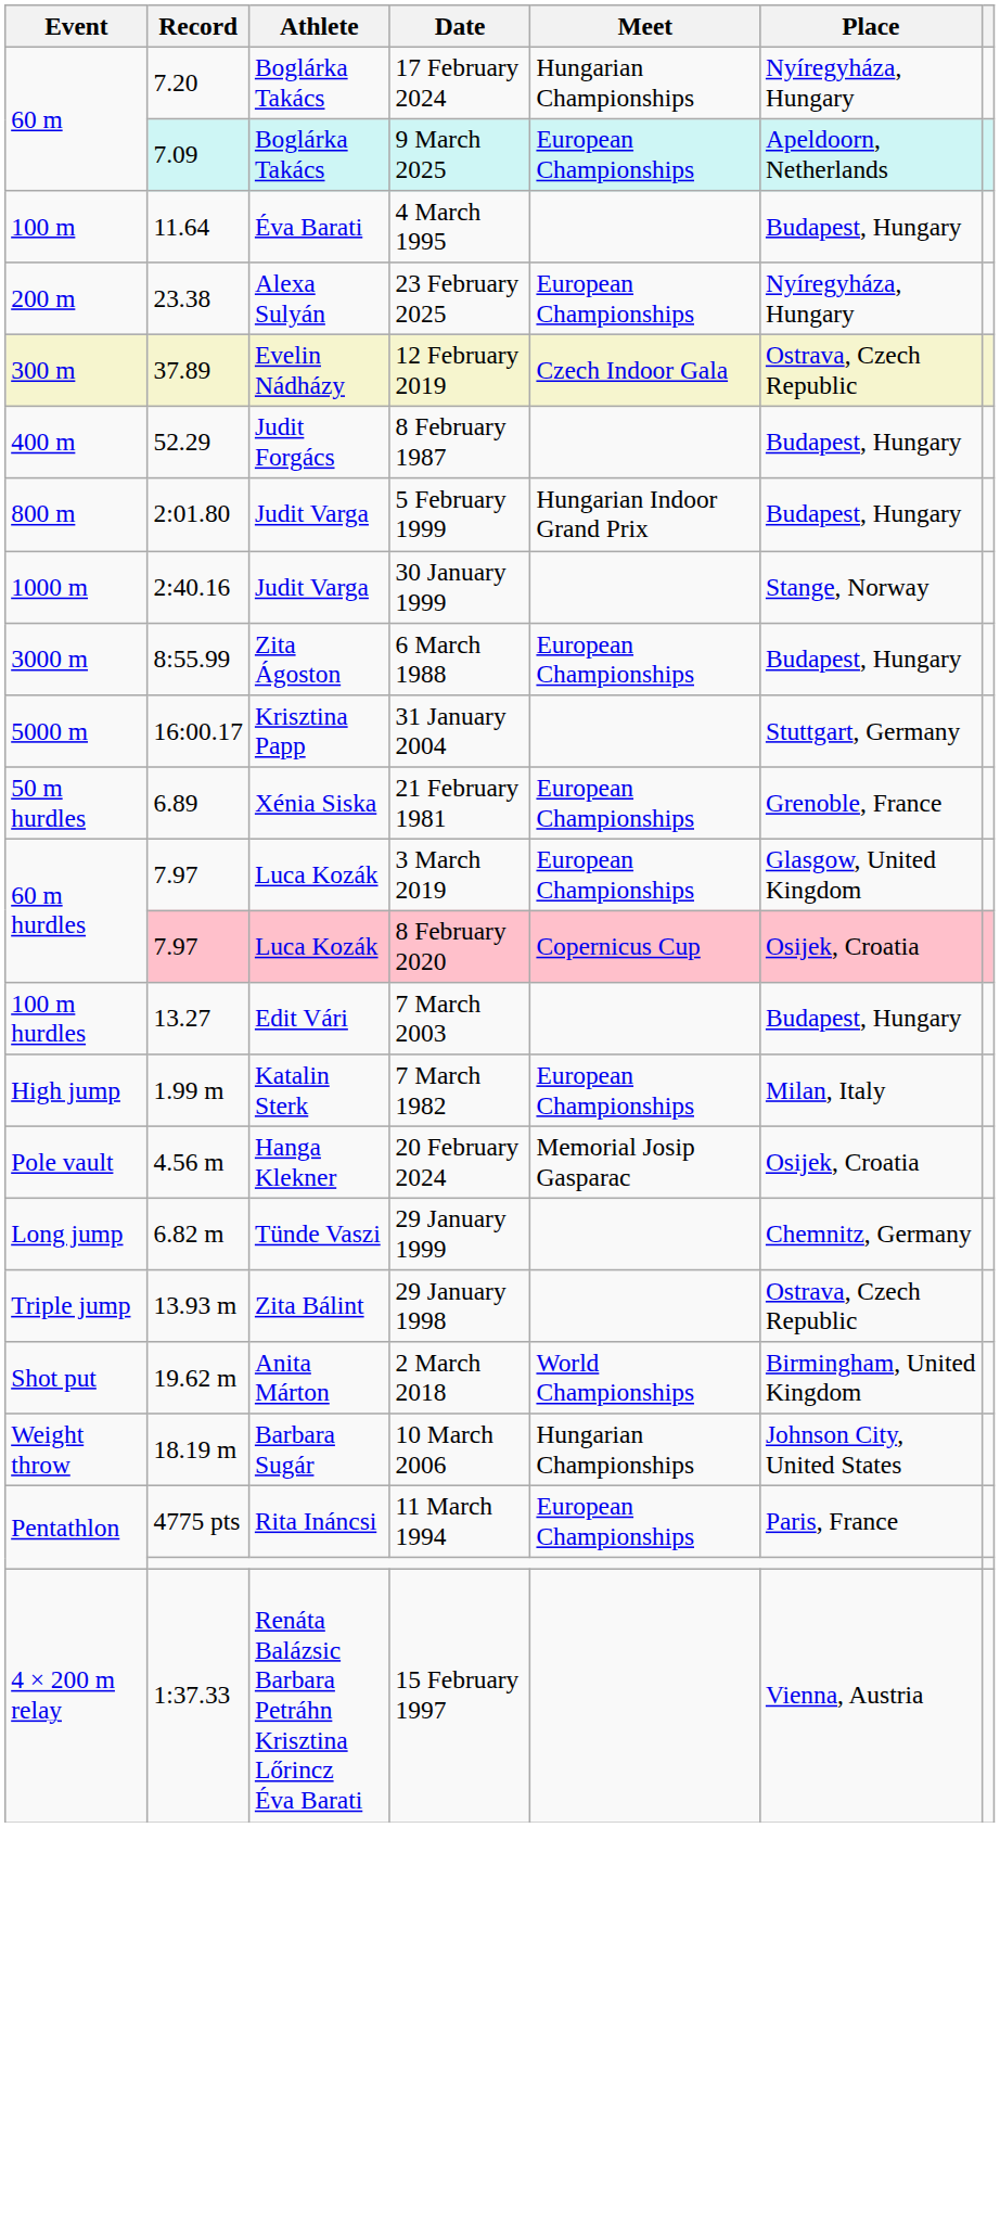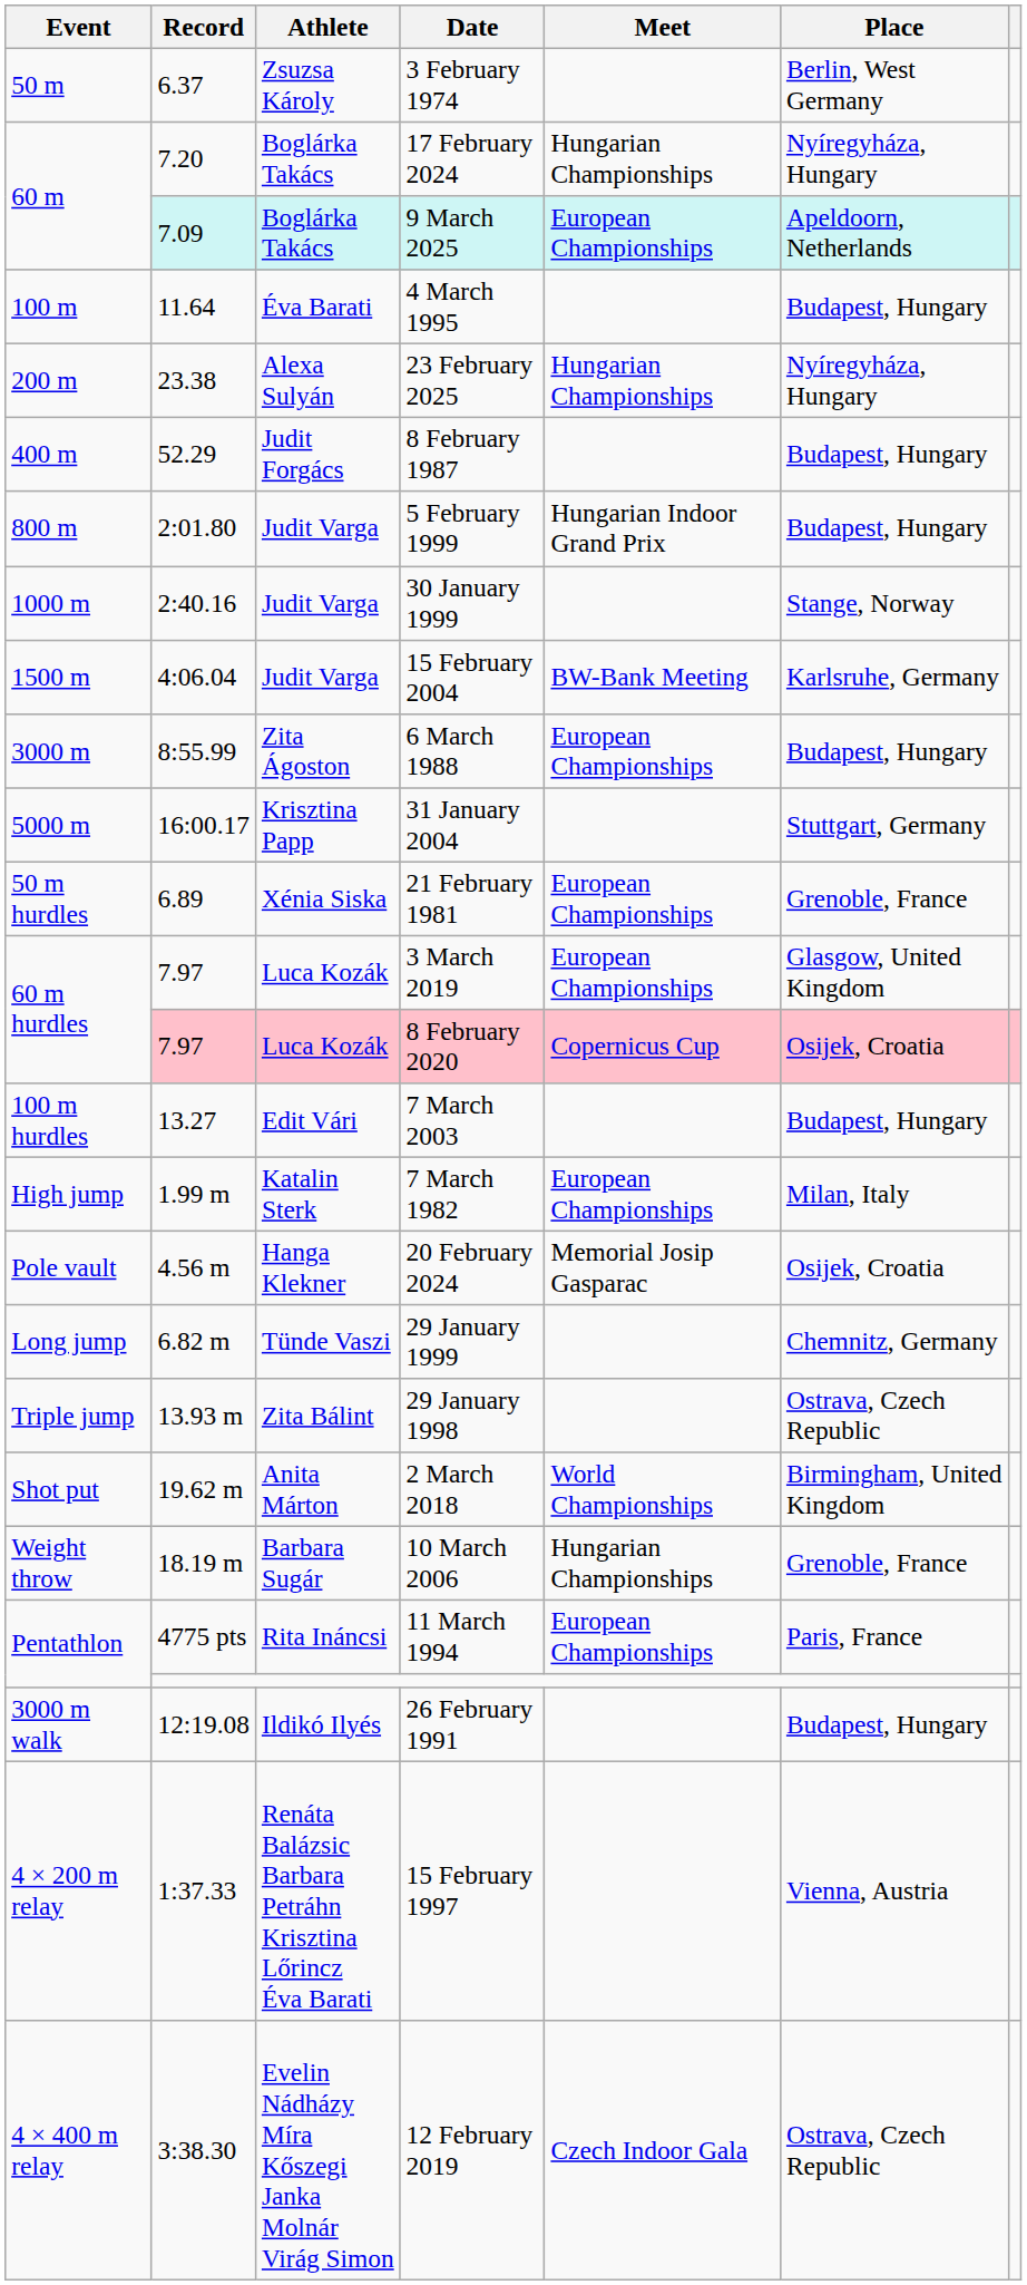 <table class="wikitable" style="font-size:95%; width: 95%;">
 <tr>
 <th>Event</th>
 <th>Record</th>
 <th>Athlete</th>
 <th>Date</th>
 <th>Meet</th>
 <th>Place</th>
 <th></th>
+</tr>
+<tr>
+<td><a href='#'>50 m</a></td>
+<td>6.37</td>
+<td><a href='#'>Zsuzsa Károly</a></td>
+<td>3 February 1974</td>
+<td></td>
+<td><a href='#'>Berlin</a>, West Germany</td>
+<td></td>
 </tr>
 <tr>
 <td rowspan=2><a href='#'>60 m</a></td>
 <td>7.20</td>
 <td><a href='#'>Boglárka Takács</a></td>
 <td>17 February 2024</td>
 <td>Hungarian Championships</td>
 <td><a href='#'>Nyíregyháza</a>, Hungary</td>
 <td></td>
 </tr>
 <tr bgcolor="#CEF6F5">
 <td>7.09</td>
 <td><a href='#'>Boglárka Takács</a></td>
 <td>9 March 2025</td>
 <td><a href='#'>European Championships</a></td>
 <td><a href='#'>Apeldoorn</a>, Netherlands</td>
 <td></td>
 </tr>
 <tr>
 <td><a href='#'>100 m</a></td>
 <td>11.64</td>
 <td><a href='#'>Éva Barati</a></td>
 <td>4 March 1995</td>
 <td></td>
 <td><a href='#'>Budapest</a>, Hungary</td>
 <td></td>
 </tr>
 <tr>
 <td><a href='#'>200 m</a></td>
 <td>23.38</td>
 <td><a href='#'>Alexa Sulyán</a></td>
 <td>23 February 2025</td>
-<td><a href='#'>European Championships</a></td>
+<td><a href='#'>Hungarian Championships</a></td>
 <td><a href='#'>Nyíregyháza</a>, Hungary</td>
-<td></td>
-</tr>
-<tr style="background:#f6F5CE;">
-<td><a href='#'>300 m</a></td>
-<td>37.89</td>
-<td><a href='#'>Evelin Nádházy</a></td>
-<td>12 February 2019</td>
-<td><a href='#'>Czech Indoor Gala</a></td>
-<td><a href='#'>Ostrava</a>, Czech Republic</td>
 <td></td>
 </tr>
 <tr>
 <td><a href='#'>400 m</a></td>
 <td>52.29</td>
 <td><a href='#'>Judit Forgács</a></td>
 <td>8 February 1987</td>
 <td></td>
 <td><a href='#'>Budapest</a>, Hungary</td>
 <td></td>
 </tr>
 <tr>
 <td><a href='#'>800 m</a></td>
 <td>2:01.80</td>
 <td><a href='#'>Judit Varga</a></td>
 <td>5 February 1999</td>
 <td>Hungarian Indoor Grand Prix</td>
 <td><a href='#'>Budapest</a>, Hungary</td>
 <td></td>
 </tr>
 <tr>
 <td><a href='#'>1000 m</a></td>
 <td>2:40.16</td>
 <td><a href='#'>Judit Varga</a></td>
 <td>30 January 1999</td>
 <td></td>
 <td><a href='#'>Stange</a>, Norway</td>
+<td></td>
+</tr>
+<tr>
+<td><a href='#'>1500 m</a></td>
+<td>4:06.04</td>
+<td><a href='#'>Judit Varga</a></td>
+<td>15 February 2004</td>
+<td><a href='#'>BW-Bank Meeting</a></td>
+<td><a href='#'>Karlsruhe</a>, Germany</td>
 <td></td>
 </tr>
 <tr>
 <td><a href='#'>3000 m</a></td>
 <td>8:55.99</td>
 <td><a href='#'>Zita Ágoston</a></td>
 <td>6 March 1988</td>
 <td><a href='#'>European Championships</a></td>
 <td><a href='#'>Budapest</a>, Hungary</td>
 <td></td>
 </tr>
 <tr>
 <td><a href='#'>5000 m</a></td>
 <td>16:00.17</td>
 <td><a href='#'>Krisztina Papp</a></td>
 <td>31 January 2004</td>
 <td></td>
 <td><a href='#'>Stuttgart</a>, Germany</td>
 <td></td>
 </tr>
 <tr>
 <td><a href='#'>50 m hurdles</a></td>
 <td>6.89</td>
 <td><a href='#'>Xénia Siska</a></td>
 <td>21 February 1981</td>
 <td><a href='#'>European Championships</a></td>
 <td><a href='#'>Grenoble</a>, France</td>
 <td></td>
 </tr>
 <tr>
 <td rowspan=2><a href='#'>60 m hurdles</a></td>
 <td>7.97</td>
 <td><a href='#'>Luca Kozák</a></td>
 <td>3 March 2019</td>
 <td><a href='#'>European Championships</a></td>
 <td><a href='#'>Glasgow</a>, United Kingdom</td>
 <td></td>
 </tr>
 <tr style="background:pink">
 <td>7.97</td>
 <td><a href='#'>Luca Kozák</a></td>
 <td>8 February 2020</td>
 <td><a href='#'>Copernicus Cup</a></td>
 <td><a href='#'>Osijek</a>, Croatia</td>
 <td></td>
 </tr>
 <tr>
 <td><a href='#'>100 m hurdles</a></td>
 <td>13.27</td>
 <td><a href='#'>Edit Vári</a></td>
 <td>7 March 2003</td>
 <td></td>
 <td><a href='#'>Budapest</a>, Hungary</td>
 <td></td>
 </tr>
 <tr>
 <td><a href='#'>High jump</a></td>
 <td>1.99 m</td>
 <td><a href='#'>Katalin Sterk</a></td>
 <td>7 March 1982</td>
 <td><a href='#'>European Championships</a></td>
 <td><a href='#'>Milan</a>, Italy</td>
 <td></td>
 </tr>
 <tr>
 <td><a href='#'>Pole vault</a></td>
 <td>4.56 m</td>
 <td><a href='#'>Hanga Klekner</a></td>
 <td>20 February 2024</td>
 <td>Memorial Josip Gasparac</td>
 <td><a href='#'>Osijek</a>, Croatia</td>
 <td></td>
 </tr>
 <tr>
 <td><a href='#'>Long jump</a></td>
 <td>6.82 m</td>
 <td><a href='#'>Tünde Vaszi</a></td>
 <td>29 January 1999</td>
 <td></td>
 <td><a href='#'>Chemnitz</a>, Germany</td>
 <td></td>
 </tr>
 <tr>
 <td><a href='#'>Triple jump</a></td>
 <td>13.93 m</td>
 <td><a href='#'>Zita Bálint</a></td>
 <td>29 January 1998</td>
 <td></td>
 <td><a href='#'>Ostrava</a>, Czech Republic</td>
 <td></td>
 </tr>
 <tr>
 <td><a href='#'>Shot put</a></td>
 <td>19.62 m</td>
 <td><a href='#'>Anita Márton</a></td>
 <td>2 March 2018</td>
 <td><a href='#'>World Championships</a></td>
 <td><a href='#'>Birmingham</a>, United Kingdom</td>
 <td></td>
 </tr>
 <tr>
 <td><a href='#'>Weight throw</a></td>
 <td>18.19 m</td>
 <td><a href='#'>Barbara Sugár</a></td>
 <td>10 March 2006</td>
 <td>Hungarian Championships</td>
-<td><a href='#'>Johnson City</a>, United States</td>
+<td><a href='#'>Grenoble</a>, France</td>
 <td></td>
 </tr>
 <tr>
 <td rowspan=2><a href='#'>Pentathlon</a></td>
 <td>4775 pts</td>
 <td><a href='#'>Rita Ináncsi</a></td>
 <td>11 March 1994</td>
 <td><a href='#'>European Championships</a></td>
 <td><a href='#'>Paris</a>, France</td>
 <td></td>
 </tr>
 <tr>
 <td colspan=5></td>
 <td></td>
 </tr>
 <tr>
+<td><a href='#'>3000 m walk</a></td>
+<td>12:19.08</td>
+<td><a href='#'>Ildikó Ilyés</a></td>
+<td>26 February 1991</td>
+<td></td>
+<td><a href='#'>Budapest</a>, Hungary</td>
+<td></td>
+</tr>
+<tr>
 <td><a href='#'>4 × 200 m relay</a></td>
 <td>1:37.33</td>
 <td><br><a href='#'>Renáta Balázsic</a><br><a href='#'>Barbara Petráhn</a><br><a href='#'>Krisztina Lőrincz</a><br><a href='#'>Éva Barati</a></td>
 <td>15 February 1997</td>
 <td></td>
 <td><a href='#'>Vienna</a>, Austria</td>
 <td></td>
 </tr>
+<tr>
+<td><a href='#'>4 × 400 m relay</a></td>
+<td>3:38.30</td>
+<td><br><a href='#'>Evelin Nádházy</a><br><a href='#'>Míra Kőszegi</a><br><a href='#'>Janka Molnár</a><br><a href='#'>Virág Simon</a></td>
+<td>12 February 2019</td>
+<td><a href='#'>Czech Indoor Gala</a></td>
+<td><a href='#'>Ostrava</a>, Czech Republic</td>
+<td></td>
+</tr>
 </table>
